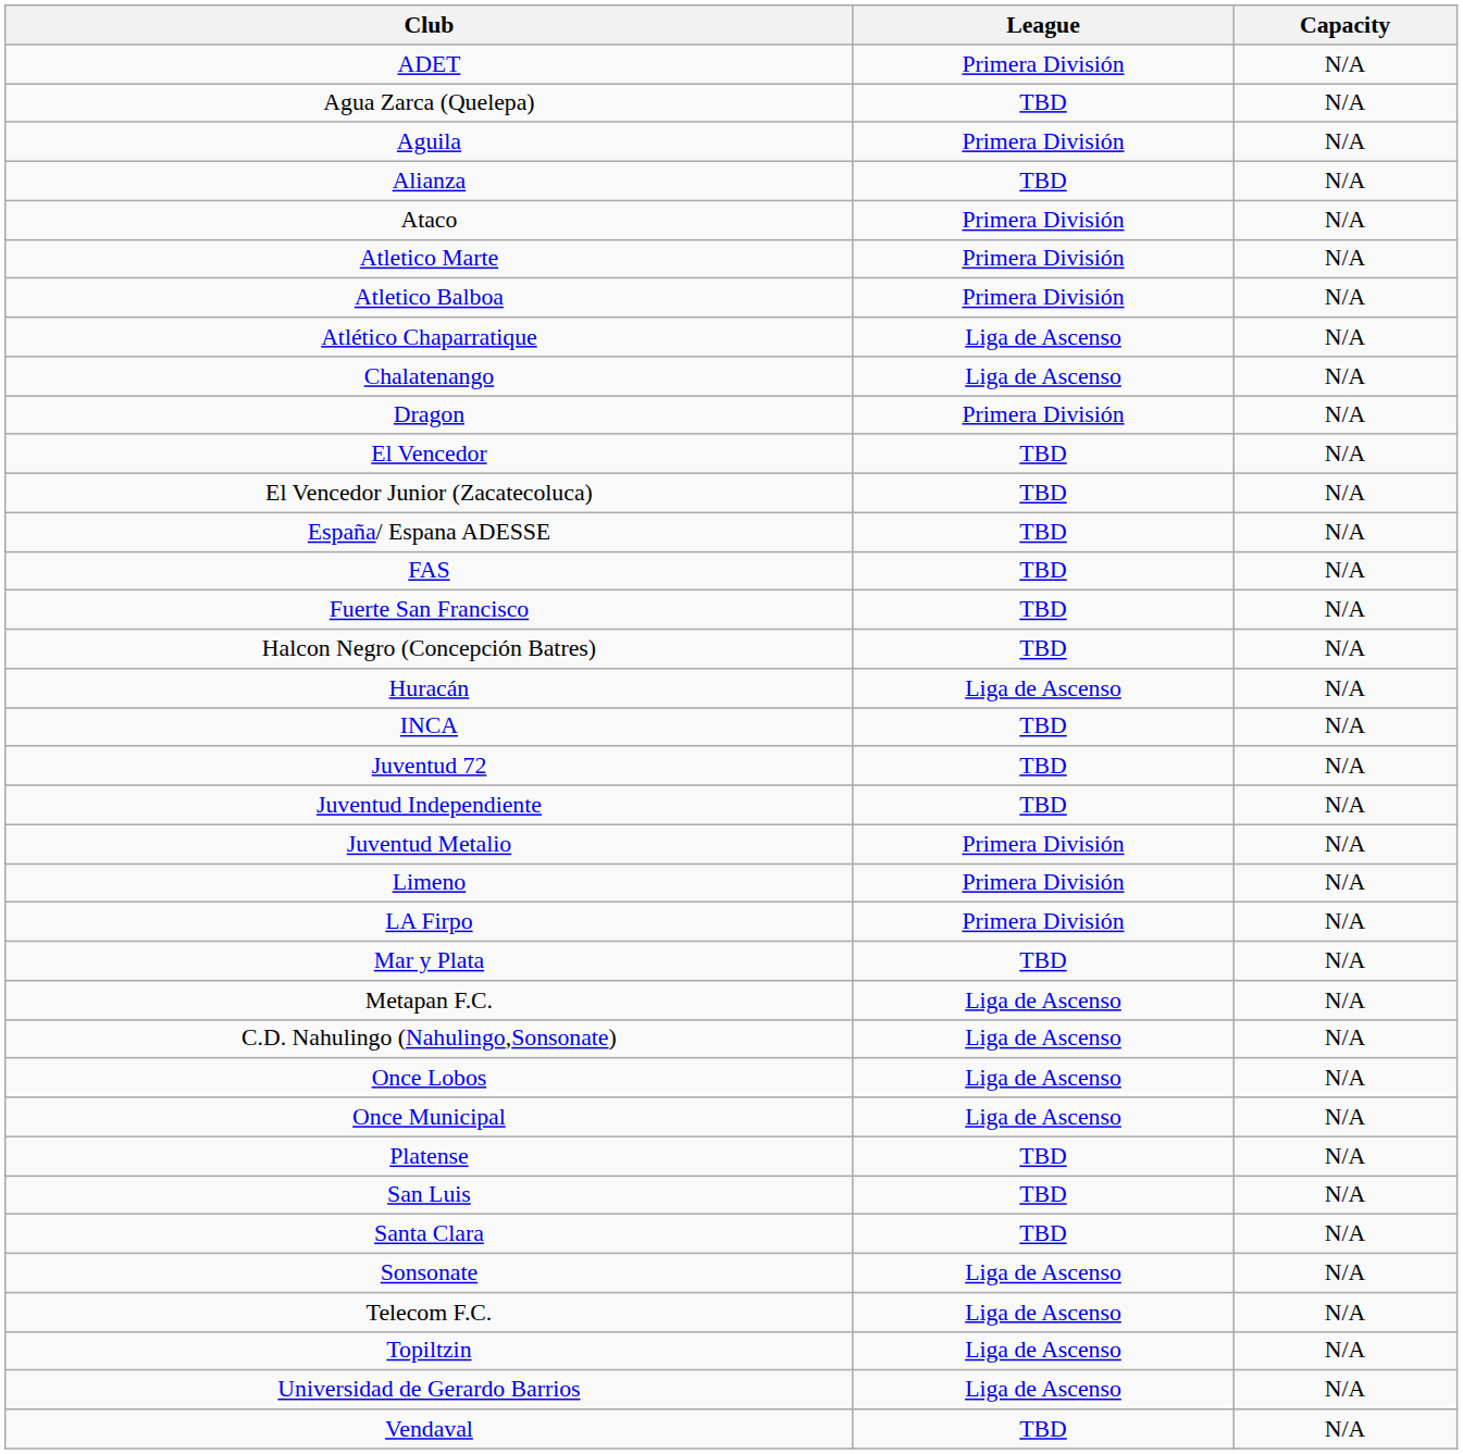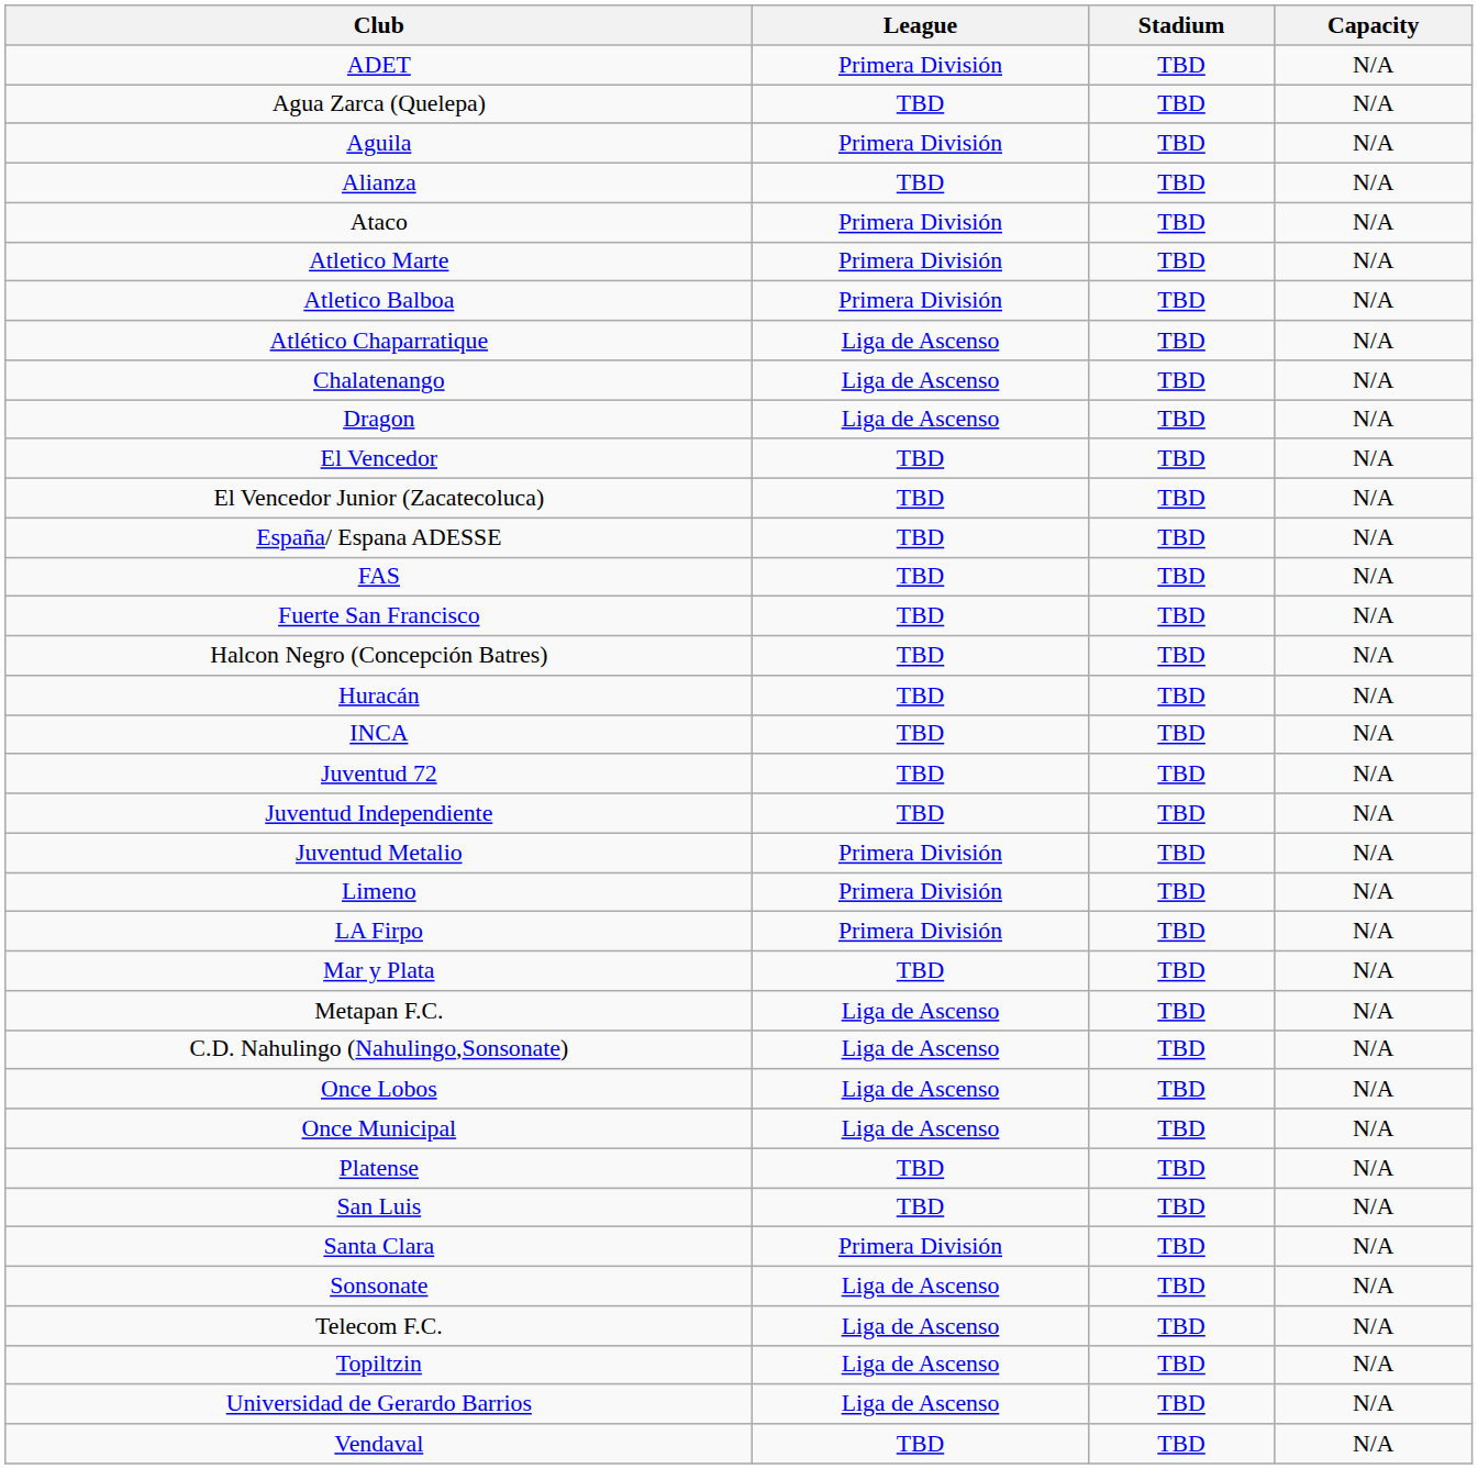 <table class="wikitable sortable" width=70% style="text-align:center; font-size:90%">
 <tr>
 <th align="center">Club</th>
 <th align="center">League</th>
+<th align="center">Stadium</th>
 <th align="center">Capacity</th>
 </tr>
 <tr>
 <td><a href='#'>ADET</a></td>
 <td><a href='#'>Primera División</a></td>
+<td><a href='#'>TBD</a></td>
 <td>N/A</td>
 </tr>
 <tr>
 <td>Agua Zarca (Quelepa)</td>
+<td><a href='#'>TBD</a></td>
 <td><a href='#'>TBD</a></td>
 <td>N/A</td>
 </tr>
 <tr>
 <td><a href='#'>Aguila</a></td>
 <td><a href='#'>Primera División</a></td>
+<td><a href='#'>TBD</a></td>
 <td>N/A</td>
 </tr>
 <tr>
 <td><a href='#'>Alianza</a></td>
+<td><a href='#'>TBD</a></td>
 <td><a href='#'>TBD</a></td>
 <td>N/A</td>
 </tr>
 <tr>
 <td>Ataco</td>
 <td><a href='#'>Primera División</a></td>
+<td><a href='#'>TBD</a></td>
 <td>N/A</td>
 </tr>
 <tr>
 <td><a href='#'>Atletico Marte</a></td>
 <td><a href='#'>Primera División</a></td>
+<td><a href='#'>TBD</a></td>
 <td>N/A</td>
 </tr>
 <tr>
 <td><a href='#'>Atletico Balboa</a></td>
 <td><a href='#'>Primera División</a></td>
+<td><a href='#'>TBD</a></td>
 <td>N/A</td>
 </tr>
 <tr>
 <td><a href='#'>Atlético Chaparratique</a></td>
 <td><a href='#'>Liga de Ascenso</a></td>
+<td><a href='#'>TBD</a></td>
 <td>N/A</td>
 </tr>
 <tr>
 <td><a href='#'>Chalatenango</a></td>
 <td><a href='#'>Liga de Ascenso</a></td>
+<td><a href='#'>TBD</a></td>
 <td>N/A</td>
 </tr>
 <tr>
 <td><a href='#'>Dragon</a></td>
-<td><a href='#'>Primera División</a></td>
+<td><a href='#'>Liga de Ascenso</a></td>
+<td><a href='#'>TBD</a></td>
 <td>N/A</td>
 </tr>
 <tr>
 <td><a href='#'>El Vencedor</a></td>
+<td><a href='#'>TBD</a></td>
 <td><a href='#'>TBD</a></td>
 <td>N/A</td>
 </tr>
 <tr>
 <td>El Vencedor Junior (Zacatecoluca)</td>
 <td><a href='#'>TBD</a></td>
+<td><a href='#'>TBD</a></td>
 <td>N/A</td>
 </tr>
 <tr>
 <td><a href='#'>España</a>/ Espana ADESSE</td>
+<td><a href='#'>TBD</a></td>
 <td><a href='#'>TBD</a></td>
 <td>N/A</td>
 </tr>
 <tr>
 <td><a href='#'>FAS</a></td>
 <td><a href='#'>TBD</a></td>
+<td><a href='#'>TBD</a></td>
 <td>N/A</td>
 </tr>
 <tr>
 <td><a href='#'>Fuerte San Francisco</a></td>
+<td><a href='#'>TBD</a></td>
 <td><a href='#'>TBD</a></td>
 <td>N/A</td>
 </tr>
 <tr>
 <td>Halcon Negro  (Concepción Batres)</td>
 <td><a href='#'>TBD</a></td>
+<td><a href='#'>TBD</a></td>
 <td>N/A</td>
 </tr>
 <tr>
 <td><a href='#'>Huracán</a></td>
-<td><a href='#'>Liga de Ascenso</a></td>
+<td><a href='#'>TBD</a></td>
+<td><a href='#'>TBD</a></td>
 <td>N/A</td>
 </tr>
 <tr>
 <td><a href='#'>INCA</a></td>
+<td><a href='#'>TBD</a></td>
 <td><a href='#'>TBD</a></td>
 <td>N/A</td>
 </tr>
 <tr>
 <td><a href='#'>Juventud 72</a></td>
 <td><a href='#'>TBD</a></td>
+<td><a href='#'>TBD</a></td>
 <td>N/A</td>
 </tr>
 <tr>
 <td><a href='#'>Juventud Independiente</a></td>
+<td><a href='#'>TBD</a></td>
 <td><a href='#'>TBD</a></td>
 <td>N/A</td>
 </tr>
 <tr>
 <td><a href='#'>Juventud Metalio</a></td>
 <td><a href='#'>Primera División</a></td>
+<td><a href='#'>TBD</a></td>
 <td>N/A</td>
 </tr>
 <tr>
 <td><a href='#'>Limeno</a></td>
 <td><a href='#'>Primera División</a></td>
+<td><a href='#'>TBD</a></td>
 <td>N/A</td>
 </tr>
 <tr>
 <td><a href='#'>LA Firpo</a></td>
 <td><a href='#'>Primera División</a></td>
+<td><a href='#'>TBD</a></td>
 <td>N/A</td>
 </tr>
 <tr>
 <td><a href='#'>Mar y Plata</a></td>
+<td><a href='#'>TBD</a></td>
 <td><a href='#'>TBD</a></td>
 <td>N/A</td>
 </tr>
 <tr>
 <td>Metapan F.C.</td>
 <td><a href='#'>Liga de Ascenso</a></td>
+<td><a href='#'>TBD</a></td>
 <td>N/A</td>
 </tr>
 <tr>
 <td>C.D. Nahulingo (<a href='#'>Nahulingo</a>,<a href='#'>Sonsonate</a>)</td>
 <td><a href='#'>Liga de Ascenso</a></td>
+<td><a href='#'>TBD</a></td>
 <td>N/A</td>
 </tr>
 <tr>
 <td><a href='#'>Once Lobos</a></td>
 <td><a href='#'>Liga de Ascenso</a></td>
+<td><a href='#'>TBD</a></td>
 <td>N/A</td>
 </tr>
 <tr>
 <td><a href='#'>Once Municipal</a></td>
 <td><a href='#'>Liga de Ascenso</a></td>
+<td><a href='#'>TBD</a></td>
 <td>N/A</td>
 </tr>
 <tr>
 <td><a href='#'>Platense</a></td>
+<td><a href='#'>TBD</a></td>
 <td><a href='#'>TBD</a></td>
 <td>N/A</td>
 </tr>
 <tr>
 <td><a href='#'>San Luis</a></td>
 <td><a href='#'>TBD</a></td>
+<td><a href='#'>TBD</a></td>
 <td>N/A</td>
 </tr>
 <tr>
 <td><a href='#'>Santa Clara</a></td>
+<td><a href='#'>Primera División</a></td>
 <td><a href='#'>TBD</a></td>
 <td>N/A</td>
 </tr>
 <tr>
 <td><a href='#'>Sonsonate</a></td>
 <td><a href='#'>Liga de Ascenso</a></td>
+<td><a href='#'>TBD</a></td>
 <td>N/A</td>
 </tr>
 <tr>
 <td>Telecom F.C.</td>
 <td><a href='#'>Liga de Ascenso</a></td>
+<td><a href='#'>TBD</a></td>
 <td>N/A</td>
 </tr>
 <tr>
 <td><a href='#'>Topiltzin</a></td>
 <td><a href='#'>Liga de Ascenso</a></td>
+<td><a href='#'>TBD</a></td>
 <td>N/A</td>
 </tr>
 <tr>
 <td><a href='#'>Universidad de Gerardo Barrios</a></td>
 <td><a href='#'>Liga de Ascenso</a></td>
+<td><a href='#'>TBD</a></td>
 <td>N/A</td>
 </tr>
 <tr>
 <td><a href='#'>Vendaval</a></td>
 <td><a href='#'>TBD</a></td>
+<td><a href='#'>TBD</a></td>
 <td>N/A</td>
 </tr>
 </table>
